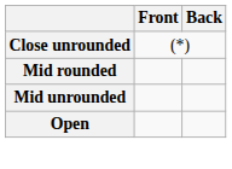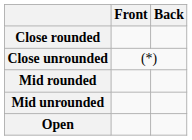 <table class="wikitable" style="text-align: center">
 <tr>
 <th></th>
 <th>Front</th>
 <th>Back</th>
+</tr>
+<tr>
+<th>Close rounded</th>
+<td></td>
+<td></td>
 </tr>
 <tr>
 <th>Close unrounded</th>
 <td colspan="2"> (*)</td>
 </tr>
 <tr>
 <th>Mid rounded</th>
 <td></td>
 <td></td>
 </tr>
 <tr>
 <th>Mid unrounded</th>
 <td></td>
 <td></td>
 </tr>
 <tr>
 <th>Open</th>
 <td></td>
 <td></td>
 </tr>
 </table>
